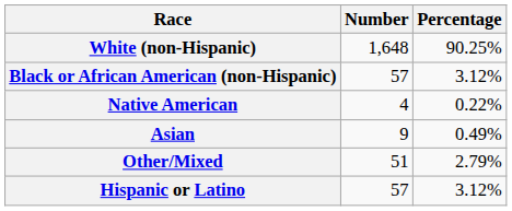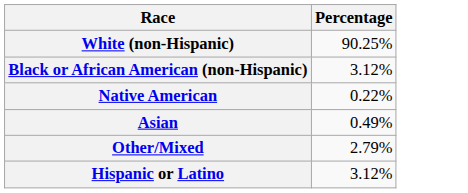 <table class="wikitable" style="text-align:right">
 <tr>
 <th scope="col">Race</th>
-<th scope="col">Number</th>
 <th scope="col">Percentage</th>
 </tr>
 <tr>
 <th scope="row"><a href='#'>White</a> (non-Hispanic)</th>
-<td>1,648</td>
 <td>90.25%</td>
 </tr>
 <tr>
 <th scope="row"><a href='#'>Black or African American</a> (non-Hispanic)</th>
-<td>57</td>
 <td>3.12%</td>
 </tr>
 <tr>
 <th scope="row"><a href='#'>Native American</a></th>
-<td>4</td>
 <td>0.22%</td>
 </tr>
 <tr>
 <th scope="row"><a href='#'>Asian</a></th>
-<td>9</td>
 <td>0.49%</td>
 </tr>
 <tr>
 <th scope="row"><a href='#'>Other/Mixed</a></th>
-<td>51</td>
 <td>2.79%</td>
 </tr>
 <tr>
 <th scope="row"><a href='#'>Hispanic</a> or <a href='#'>Latino</a></th>
-<td>57</td>
 <td>3.12%</td>
 </tr>
 </table>
